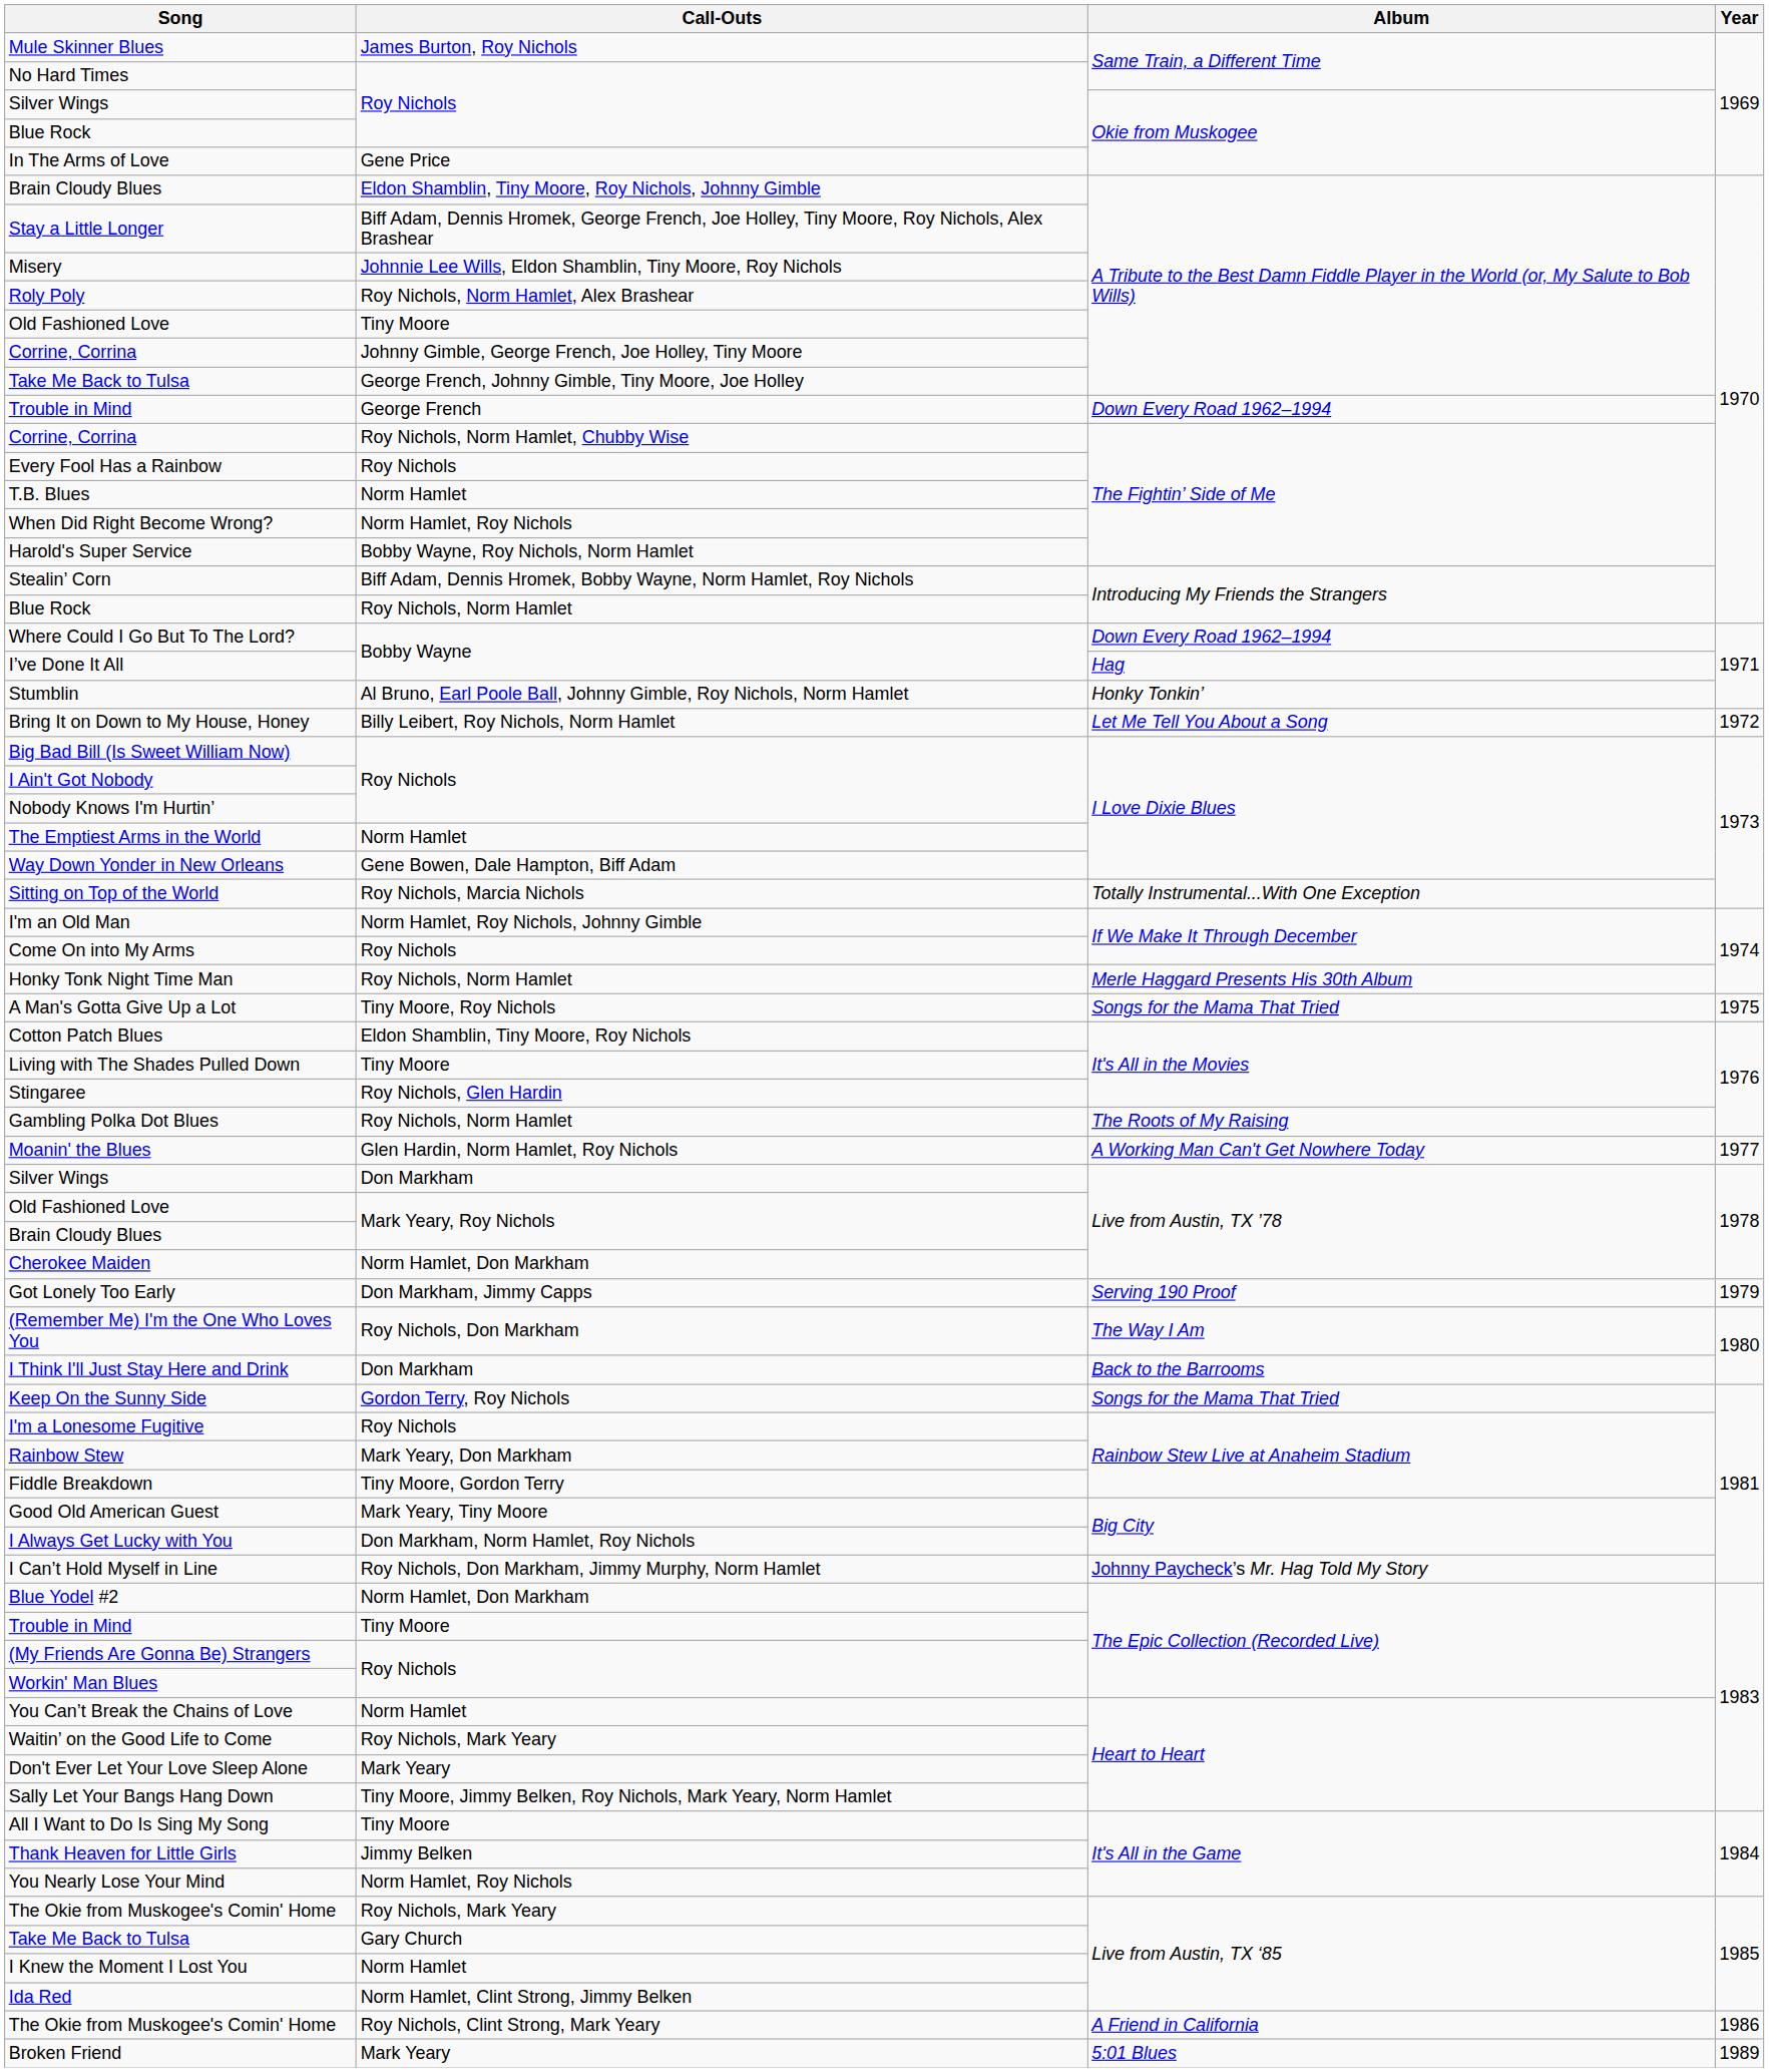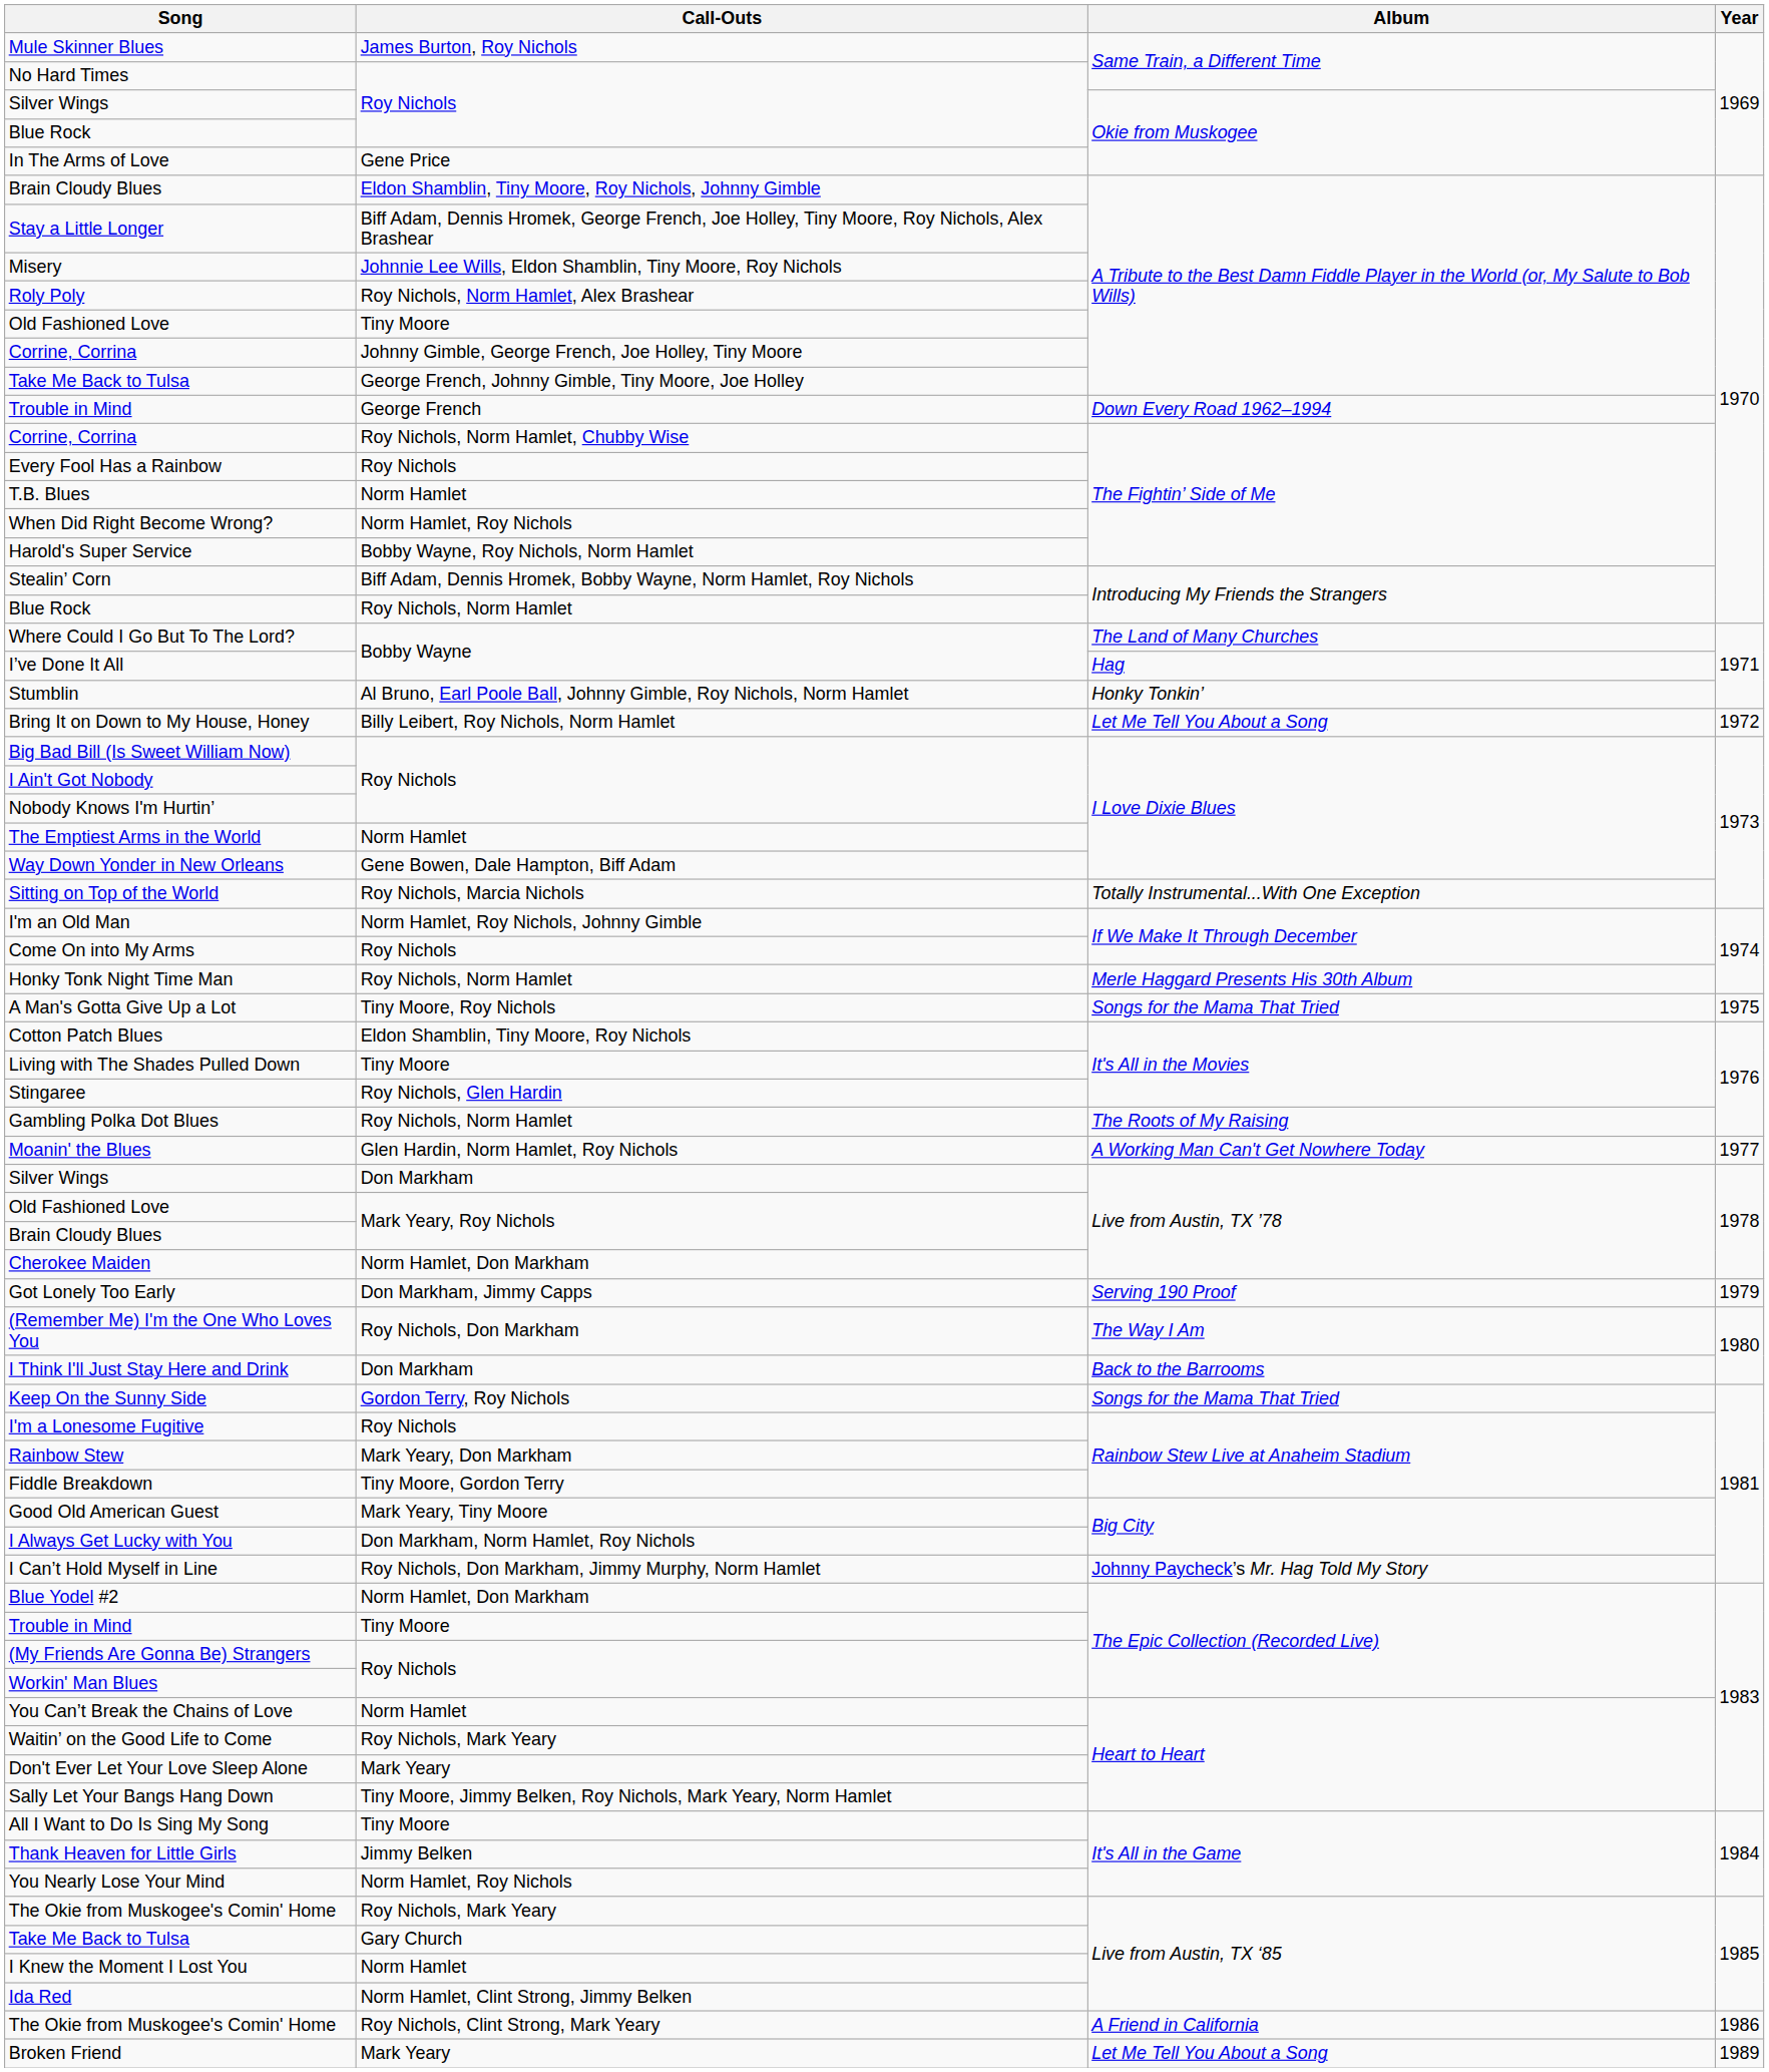 <table class="wikitable">
 <tr>
 <th>Song</th>
 <th>Call-Outs</th>
 <th>Album</th>
 <th>Year</th>
 </tr>
 <tr>
 <td><a href='#'>Mule Skinner Blues</a></td>
 <td><a href='#'>James Burton</a>, <a href='#'>Roy Nichols</a></td>
 <td rowspan="2"><em><a href='#'>Same Train, a Different Time</a></em></td>
 <td rowspan="5">1969</td>
 </tr>
 <tr>
 <td>No Hard Times</td>
 <td rowspan="3"><a href='#'>Roy Nichols</a></td>
 </tr>
 <tr>
 <td>Silver Wings</td>
 <td rowspan="3"><em><a href='#'>Okie from Muskogee</a></em></td>
 </tr>
 <tr>
 <td>Blue Rock</td>
 </tr>
 <tr>
 <td>In The Arms of Love</td>
 <td>Gene Price</td>
 </tr>
 <tr>
 <td>Brain Cloudy Blues</td>
 <td><a href='#'>Eldon Shamblin</a>, <a href='#'>Tiny Moore</a>, <a href='#'>Roy Nichols</a>, <a href='#'>Johnny Gimble</a></td>
 <td rowspan="7"><em><a href='#'>A Tribute to the Best Damn Fiddle Player in the World (or, My Salute to Bob Wills)</a></em></td>
 <td rowspan="15">1970</td>
 </tr>
 <tr>
 <td><a href='#'>Stay a Little Longer</a></td>
 <td>Biff Adam, Dennis Hromek, George French, Joe Holley, Tiny Moore, Roy Nichols, Alex Brashear</td>
 </tr>
 <tr>
 <td>Misery</td>
 <td><a href='#'>Johnnie Lee Wills</a>, Eldon Shamblin, Tiny Moore, Roy Nichols</td>
 </tr>
 <tr>
 <td><a href='#'>Roly Poly</a></td>
 <td>Roy Nichols, <a href='#'>Norm Hamlet</a>, Alex Brashear</td>
 </tr>
 <tr>
 <td>Old Fashioned Love</td>
 <td>Tiny Moore</td>
 </tr>
 <tr>
 <td><a href='#'>Corrine, Corrina</a></td>
 <td>Johnny Gimble, George French, Joe Holley, Tiny Moore</td>
 </tr>
 <tr>
 <td><a href='#'>Take Me Back to Tulsa</a></td>
 <td>George French, Johnny Gimble, Tiny Moore, Joe Holley</td>
 </tr>
 <tr>
 <td><a href='#'>Trouble in Mind</a></td>
 <td>George French</td>
 <td><em><a href='#'>Down Every Road 1962–1994</a></em></td>
 </tr>
 <tr>
 <td><a href='#'>Corrine, Corrina</a></td>
 <td>Roy Nichols, Norm Hamlet, <a href='#'>Chubby Wise</a></td>
 <td rowspan="5"><em><a href='#'>The Fightin’ Side of Me</a></em></td>
 </tr>
 <tr>
 <td>Every Fool Has a Rainbow</td>
 <td>Roy Nichols</td>
 </tr>
 <tr>
 <td>T.B. Blues</td>
 <td>Norm Hamlet</td>
 </tr>
 <tr>
 <td>When Did Right Become Wrong?</td>
 <td>Norm Hamlet, Roy Nichols</td>
 </tr>
 <tr>
 <td>Harold's Super Service</td>
 <td>Bobby Wayne, Roy Nichols, Norm Hamlet</td>
 </tr>
 <tr>
 <td>Stealin’ Corn</td>
 <td>Biff Adam, Dennis Hromek, Bobby Wayne, Norm Hamlet, Roy Nichols</td>
 <td rowspan="2"><em>Introducing My Friends the Strangers</em></td>
 </tr>
 <tr>
 <td>Blue Rock</td>
 <td>Roy Nichols, Norm Hamlet</td>
 </tr>
 <tr>
 <td>Where Could I Go But To The Lord?</td>
 <td rowspan="2">Bobby Wayne</td>
-<td><em><a href='#'>Down Every Road 1962–1994</a></em></td>
+<td><em><a href='#'>The Land of Many Churches</a></em></td>
 <td rowspan="3">1971</td>
 </tr>
 <tr>
 <td>I’ve Done It All</td>
 <td><em><a href='#'>Hag</a></em></td>
 </tr>
 <tr>
 <td>Stumblin</td>
 <td>Al Bruno, <a href='#'>Earl Poole Ball</a>, Johnny Gimble, Roy Nichols, Norm Hamlet</td>
 <td><em>Honky Tonkin’</em></td>
 </tr>
 <tr>
 <td>Bring It on Down to My House, Honey</td>
 <td>Billy Leibert, Roy Nichols, Norm Hamlet</td>
 <td><em><a href='#'>Let Me Tell You About a Song</a></em></td>
 <td>1972</td>
 </tr>
 <tr>
 <td><a href='#'>Big Bad Bill (Is Sweet William Now)</a></td>
 <td rowspan="3">Roy Nichols</td>
 <td rowspan="5"><em><a href='#'>I Love Dixie Blues</a></em></td>
 <td rowspan="6">1973</td>
 </tr>
 <tr>
 <td><a href='#'>I Ain't Got Nobody</a></td>
 </tr>
 <tr>
 <td>Nobody Knows I'm Hurtin’</td>
 </tr>
 <tr>
 <td><a href='#'>The Emptiest Arms in the World</a></td>
 <td>Norm Hamlet</td>
 </tr>
 <tr>
 <td><a href='#'>Way Down Yonder in New Orleans</a></td>
 <td>Gene Bowen, Dale Hampton, Biff Adam</td>
 </tr>
 <tr>
 <td><a href='#'>Sitting on Top of the World</a></td>
 <td>Roy Nichols, Marcia Nichols</td>
 <td><em>Totally Instrumental...With One Exception</em></td>
 </tr>
 <tr>
 <td>I'm an Old Man</td>
 <td>Norm Hamlet, Roy Nichols, Johnny Gimble</td>
 <td rowspan="2"><em><a href='#'>If We Make It Through December</a></em></td>
 <td rowspan="3">1974</td>
 </tr>
 <tr>
 <td>Come On into My Arms</td>
 <td>Roy Nichols</td>
 </tr>
 <tr>
 <td>Honky Tonk Night Time Man</td>
 <td>Roy Nichols, Norm Hamlet</td>
 <td><em><a href='#'>Merle Haggard Presents His 30th Album</a></em></td>
 </tr>
 <tr>
 <td>A Man's Gotta Give Up a Lot</td>
 <td>Tiny Moore, Roy Nichols</td>
 <td><em><a href='#'>Songs for the Mama That Tried</a></em></td>
 <td>1975</td>
 </tr>
 <tr>
 <td>Cotton Patch Blues</td>
 <td>Eldon Shamblin, Tiny Moore, Roy Nichols</td>
 <td rowspan="3"><em><a href='#'>It's All in the Movies</a></em></td>
 <td rowspan="4">1976</td>
 </tr>
 <tr>
 <td>Living with The Shades Pulled Down</td>
 <td>Tiny Moore</td>
 </tr>
 <tr>
 <td>Stingaree</td>
 <td>Roy Nichols, <a href='#'>Glen Hardin</a></td>
 </tr>
 <tr>
 <td>Gambling Polka Dot Blues</td>
 <td>Roy Nichols, Norm Hamlet</td>
 <td><em><a href='#'>The Roots of My Raising</a></em></td>
 </tr>
 <tr>
 <td><a href='#'>Moanin' the Blues</a></td>
 <td>Glen Hardin, Norm Hamlet, Roy Nichols</td>
 <td><em><a href='#'>A Working Man Can't Get Nowhere Today</a></em></td>
 <td>1977</td>
 </tr>
 <tr>
 <td>Silver Wings</td>
 <td>Don Markham</td>
 <td rowspan="4"><em>Live from Austin, TX ’78</em></td>
 <td rowspan="4">1978</td>
 </tr>
 <tr>
 <td>Old Fashioned Love</td>
 <td rowspan="2">Mark Yeary, Roy Nichols</td>
 </tr>
 <tr>
 <td>Brain Cloudy Blues</td>
 </tr>
 <tr>
 <td><a href='#'>Cherokee Maiden</a></td>
 <td>Norm Hamlet, Don Markham</td>
 </tr>
 <tr>
 <td>Got Lonely Too Early</td>
 <td>Don Markham, Jimmy Capps</td>
 <td><em><a href='#'>Serving 190 Proof</a></em></td>
 <td>1979</td>
 </tr>
 <tr>
 <td><a href='#'>(Remember Me) I'm the One Who Loves You</a></td>
 <td>Roy Nichols, Don Markham</td>
 <td><em><a href='#'>The Way I Am</a></em></td>
 <td rowspan="2">1980</td>
 </tr>
 <tr>
 <td><a href='#'>I Think I'll Just Stay Here and Drink</a></td>
 <td>Don Markham</td>
 <td><em><a href='#'>Back to the Barrooms</a></em></td>
 </tr>
 <tr>
 <td><a href='#'>Keep On the Sunny Side</a></td>
 <td><a href='#'>Gordon Terry</a>, Roy Nichols</td>
 <td><em><a href='#'>Songs for the Mama That Tried</a></em></td>
 <td rowspan="7">1981</td>
 </tr>
 <tr>
 <td><a href='#'>I'm a Lonesome Fugitive</a></td>
 <td>Roy Nichols</td>
 <td rowspan="3"><em><a href='#'>Rainbow Stew Live at Anaheim Stadium</a></em></td>
 </tr>
 <tr>
 <td><a href='#'>Rainbow Stew</a></td>
 <td>Mark Yeary, Don Markham</td>
 </tr>
 <tr>
 <td>Fiddle Breakdown</td>
 <td>Tiny Moore, Gordon Terry</td>
 </tr>
 <tr>
 <td>Good Old American Guest</td>
 <td>Mark Yeary, Tiny Moore</td>
 <td rowspan="2"><em><a href='#'>Big City</a></em></td>
 </tr>
 <tr>
 <td><a href='#'>I Always Get Lucky with You</a></td>
 <td>Don Markham, Norm Hamlet, Roy Nichols</td>
 </tr>
 <tr>
 <td>I Can’t Hold Myself in Line</td>
 <td>Roy Nichols, Don Markham, Jimmy Murphy, Norm Hamlet</td>
 <td><a href='#'>Johnny Paycheck</a>’s <em>Mr. Hag Told My Story</em></td>
 </tr>
 <tr>
 <td><a href='#'>Blue Yodel</a> #2</td>
 <td>Norm Hamlet, Don Markham</td>
 <td rowspan="4"><em><a href='#'>The Epic Collection (Recorded Live)</a></em></td>
 <td rowspan="8">1983</td>
 </tr>
 <tr>
 <td><a href='#'>Trouble in Mind</a></td>
 <td>Tiny Moore</td>
 </tr>
 <tr>
 <td><a href='#'>(My Friends Are Gonna Be) Strangers</a></td>
 <td rowspan="2">Roy Nichols</td>
 </tr>
 <tr>
 <td><a href='#'>Workin' Man Blues</a></td>
 </tr>
 <tr>
 <td>You Can’t Break the Chains of Love</td>
 <td>Norm Hamlet</td>
 <td rowspan="4"><em><a href='#'>Heart to Heart</a></em></td>
 </tr>
 <tr>
 <td>Waitin’ on the Good Life to Come</td>
 <td>Roy Nichols, Mark Yeary</td>
 </tr>
 <tr>
 <td>Don't Ever Let Your Love Sleep Alone</td>
 <td>Mark Yeary</td>
 </tr>
 <tr>
 <td>Sally Let Your Bangs Hang Down</td>
 <td>Tiny Moore, Jimmy Belken, Roy Nichols, Mark Yeary, Norm Hamlet</td>
 </tr>
 <tr>
 <td>All I Want to Do Is Sing My Song</td>
 <td>Tiny Moore</td>
 <td rowspan="3"><em><a href='#'>It's All in the Game</a></em></td>
 <td rowspan="3">1984</td>
 </tr>
 <tr>
 <td><a href='#'>Thank Heaven for Little Girls</a></td>
 <td>Jimmy Belken</td>
 </tr>
 <tr>
 <td>You Nearly Lose Your Mind</td>
 <td>Norm Hamlet, Roy Nichols</td>
 </tr>
 <tr>
 <td>The Okie from Muskogee's Comin' Home</td>
 <td>Roy Nichols, Mark Yeary</td>
 <td rowspan="4"><em>Live from Austin, TX ‘85</em></td>
 <td rowspan="4">1985</td>
 </tr>
 <tr>
 <td><a href='#'>Take Me Back to Tulsa</a></td>
 <td>Gary Church</td>
 </tr>
 <tr>
 <td>I Knew the Moment I Lost You</td>
 <td>Norm Hamlet</td>
 </tr>
 <tr>
 <td><a href='#'>Ida Red</a></td>
 <td>Norm Hamlet, Clint Strong, Jimmy Belken</td>
 </tr>
 <tr>
 <td>The Okie from Muskogee's Comin' Home</td>
 <td>Roy Nichols, Clint Strong, Mark Yeary</td>
 <td><em><a href='#'>A Friend in California</a></em></td>
 <td>1986</td>
 </tr>
 <tr>
 <td>Broken Friend</td>
 <td>Mark Yeary</td>
-<td><em><a href='#'>5:01 Blues</a></em></td>
+<td><em><a href='#'>Let Me Tell You About a Song</a></em></td>
 <td>1989</td>
 </tr>
 </table>
